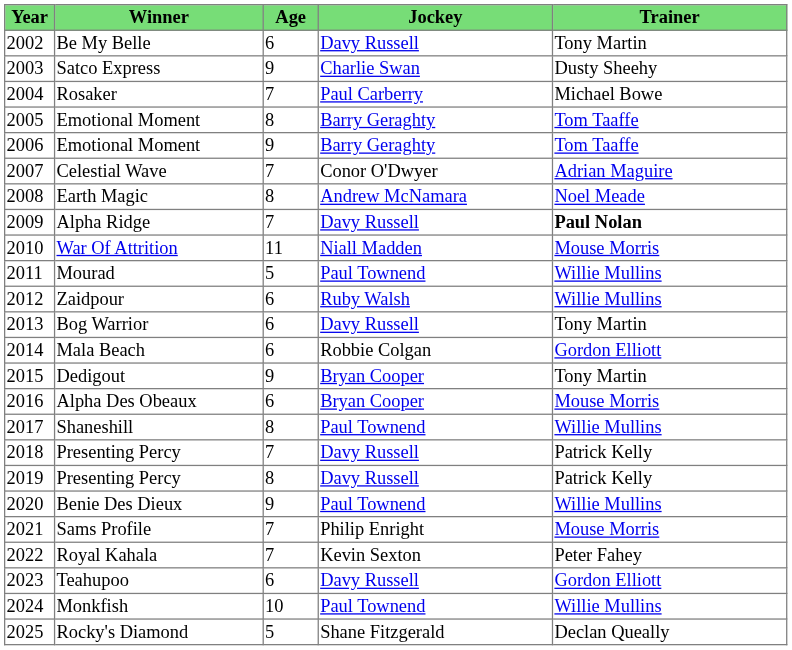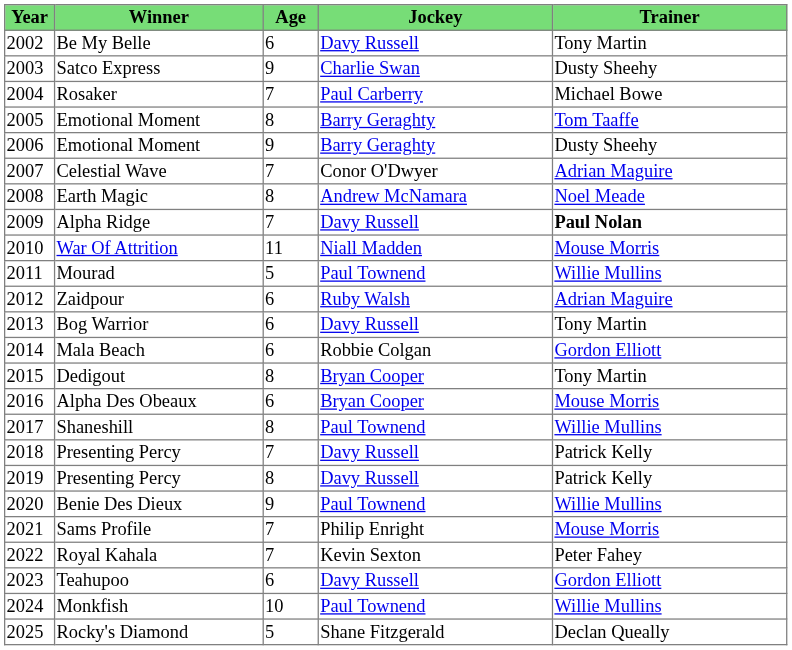 <table class = "sortable" | border="1" style="border-collapse: collapse; font-size:90%">
 <tr bgcolor="#77dd77" align="center">
 <th style="width:36px"><strong>Year</strong><br></th>
 <th style="width:160px"><strong>Winner</strong><br></th>
 <th style="width:40px"><strong>Age</strong><br></th>
 <th style="width:180px"><strong>Jockey</strong><br></th>
 <th style="width:180px"><strong>Trainer</strong><br></th>
 </tr>
 <tr>
 <td>2002</td>
 <td>Be My Belle</td>
 <td>6</td>
 <td><a href='#'>Davy Russell</a></td>
 <td>Tony Martin</td>
 </tr>
 <tr>
 <td>2003</td>
 <td>Satco Express</td>
 <td>9</td>
 <td><a href='#'>Charlie Swan</a></td>
 <td>Dusty Sheehy</td>
 </tr>
 <tr>
 <td>2004</td>
 <td>Rosaker</td>
 <td>7</td>
 <td><a href='#'>Paul Carberry</a></td>
 <td>Michael Bowe</td>
 </tr>
 <tr>
 <td>2005</td>
 <td>Emotional Moment</td>
 <td>8</td>
 <td><a href='#'>Barry Geraghty</a></td>
 <td><a href='#'>Tom Taaffe</a></td>
 </tr>
 <tr>
 <td>2006</td>
 <td>Emotional Moment</td>
 <td>9</td>
 <td><a href='#'>Barry Geraghty</a></td>
-<td><a href='#'>Tom Taaffe</a></td>
+<td>Dusty Sheehy</td>
 </tr>
 <tr>
 <td>2007</td>
 <td>Celestial Wave</td>
 <td>7</td>
 <td>Conor O'Dwyer</td>
 <td><a href='#'>Adrian Maguire</a></td>
 </tr>
 <tr>
 <td>2008</td>
 <td>Earth Magic</td>
 <td>8</td>
 <td><a href='#'>Andrew McNamara</a></td>
 <td><a href='#'>Noel Meade</a></td>
 </tr>
 <tr>
 <td>2009</td>
 <td>Alpha Ridge</td>
 <td>7</td>
 <td><a href='#'>Davy Russell</a></td>
 <td><strong>Paul Nolan</strong></td>
 </tr>
 <tr>
 <td>2010</td>
 <td><a href='#'>War Of Attrition</a></td>
 <td>11</td>
 <td><a href='#'>Niall Madden</a></td>
 <td><a href='#'>Mouse Morris</a></td>
 </tr>
 <tr>
 <td>2011</td>
 <td>Mourad</td>
 <td>5</td>
 <td><a href='#'>Paul Townend</a></td>
 <td><a href='#'>Willie Mullins</a></td>
 </tr>
 <tr>
 <td>2012</td>
 <td>Zaidpour</td>
 <td>6</td>
 <td><a href='#'>Ruby Walsh</a></td>
-<td><a href='#'>Willie Mullins</a></td>
+<td><a href='#'>Adrian Maguire</a></td>
 </tr>
 <tr>
 <td>2013</td>
 <td>Bog Warrior</td>
 <td>6</td>
 <td><a href='#'>Davy Russell</a></td>
 <td>Tony Martin</td>
 </tr>
 <tr>
 <td>2014</td>
 <td>Mala Beach</td>
 <td>6</td>
 <td>Robbie Colgan</td>
 <td><a href='#'>Gordon Elliott</a></td>
 </tr>
 <tr>
 <td>2015</td>
 <td>Dedigout</td>
-<td>9</td>
+<td>8</td>
 <td><a href='#'>Bryan Cooper</a></td>
 <td>Tony Martin</td>
 </tr>
 <tr>
 <td>2016</td>
 <td>Alpha Des Obeaux</td>
 <td>6</td>
 <td><a href='#'>Bryan Cooper</a></td>
 <td><a href='#'>Mouse Morris</a></td>
 </tr>
 <tr>
 <td>2017</td>
 <td>Shaneshill</td>
 <td>8</td>
 <td><a href='#'>Paul Townend</a></td>
 <td><a href='#'>Willie Mullins</a></td>
 </tr>
 <tr>
 <td>2018</td>
 <td>Presenting Percy</td>
 <td>7</td>
 <td><a href='#'>Davy Russell</a></td>
 <td>Patrick Kelly</td>
 </tr>
 <tr>
 <td>2019</td>
 <td>Presenting Percy</td>
 <td>8</td>
 <td><a href='#'>Davy Russell</a></td>
 <td>Patrick Kelly</td>
 </tr>
 <tr>
 <td>2020</td>
 <td>Benie Des Dieux</td>
 <td>9</td>
 <td><a href='#'>Paul Townend</a></td>
 <td><a href='#'>Willie Mullins</a></td>
 </tr>
 <tr>
 <td>2021</td>
 <td>Sams Profile</td>
 <td>7</td>
 <td>Philip Enright</td>
 <td><a href='#'>Mouse Morris</a></td>
 </tr>
 <tr>
 <td>2022</td>
 <td>Royal Kahala</td>
 <td>7</td>
 <td>Kevin Sexton</td>
 <td>Peter Fahey</td>
 </tr>
 <tr>
 <td>2023</td>
 <td>Teahupoo</td>
 <td>6</td>
 <td><a href='#'>Davy Russell</a></td>
 <td><a href='#'>Gordon Elliott</a></td>
 </tr>
 <tr>
 <td>2024</td>
 <td>Monkfish</td>
 <td>10</td>
 <td><a href='#'>Paul Townend</a></td>
 <td><a href='#'>Willie Mullins</a></td>
 </tr>
 <tr>
 <td>2025</td>
 <td>Rocky's Diamond</td>
 <td>5</td>
 <td>Shane Fitzgerald</td>
 <td>Declan Queally</td>
 </tr>
 </table>
